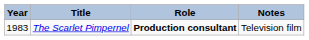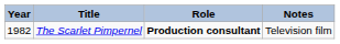 <table class="wikitable" style="font-size:95%;">
 <tr>
 <th style="background:#B0C4DE;">Year</th>
 <th style="background:#B0C4DE;">Title</th>
 <th style="background:#B0C4DE;">Role</th>
 <th style="background:#B0C4DE;">Notes</th>
 </tr>
 <tr>
-<td>1983</td>
+<td>1982</td>
 <td><em><a href='#'>The Scarlet Pimpernel</a></em></td>
 <td><strong>Production consultant</strong></td>
 <td>Television film</td>
 </tr>
 </table>
